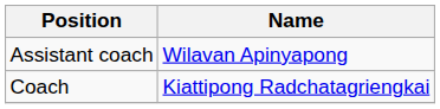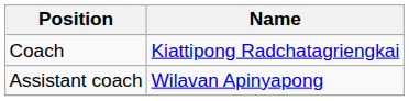 <table class="wikitable">
 <tr>
 <th>Position</th>
 <th>Name</th>
 </tr>
 <tr>
+<td>Coach</td>
+<td> <a href='#'>Kiattipong Radchatagriengkai</a></td>
+</tr>
+<tr>
 <td rowspan=1>Assistant coach</td>
 <td> <a href='#'>Wilavan Apinyapong</a></td>
 </tr>
 <tr>
-<td>Coach</td>
-<td> <a href='#'>Kiattipong Radchatagriengkai</a></td>
-</tr>
-<tr>
 </tr>
 </table>
